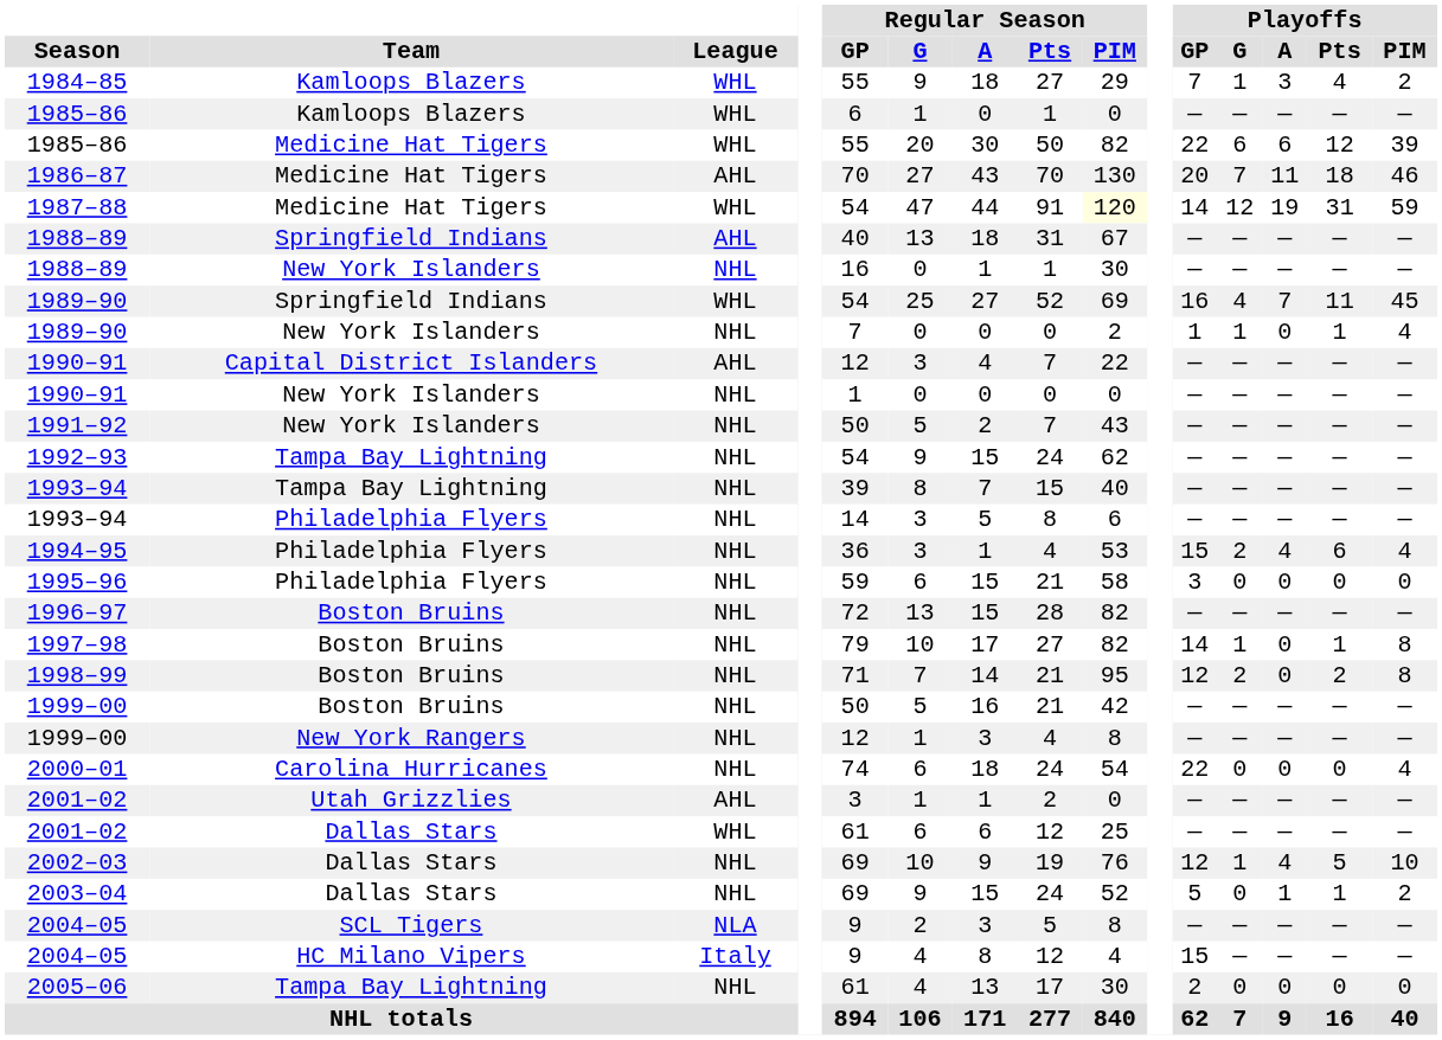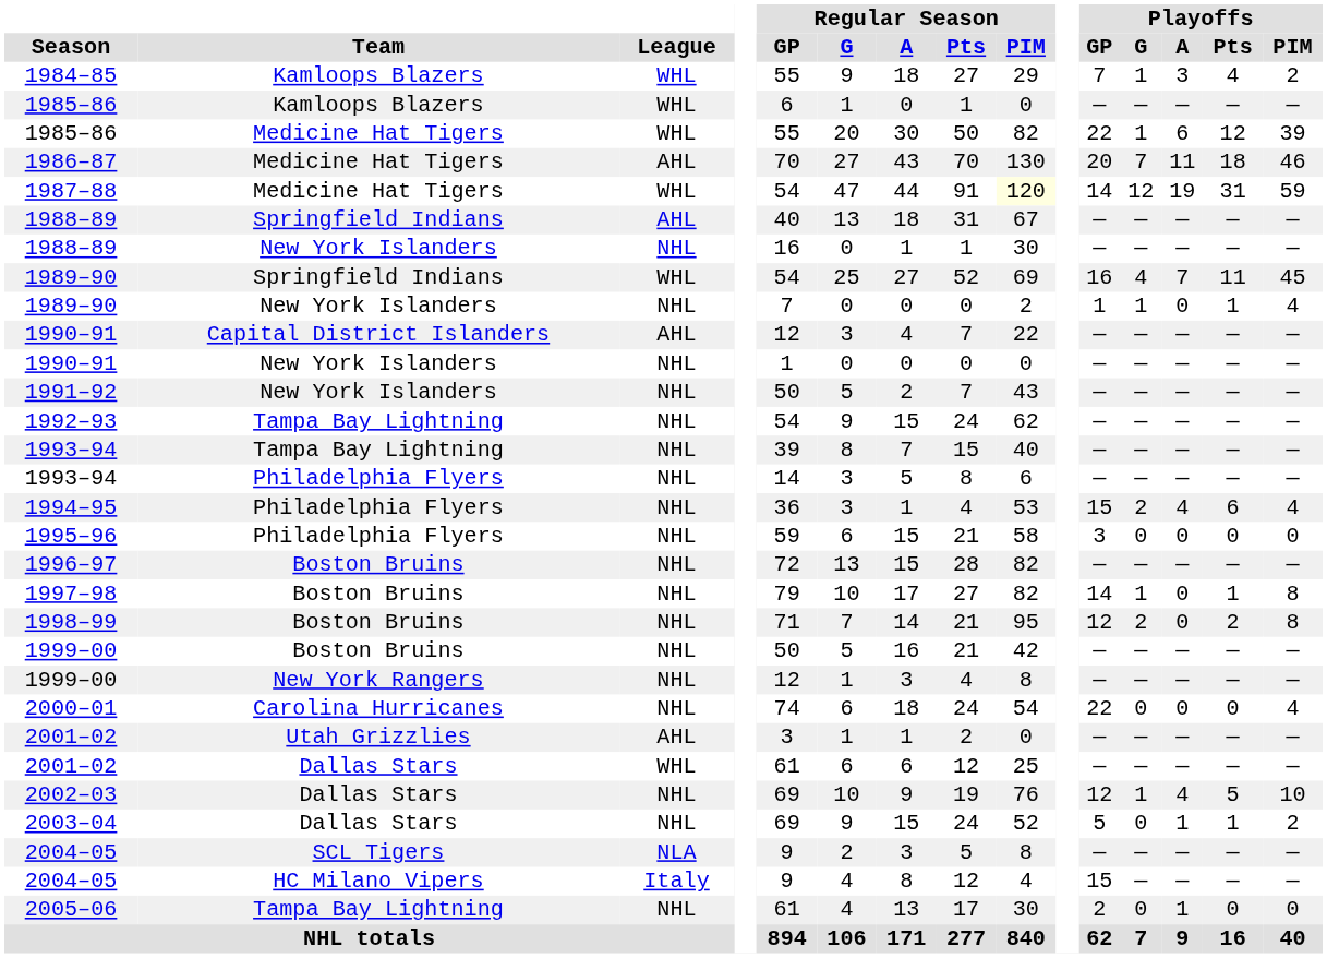 <table border="0" cellpadding="1" cellspacing="0" style="text-align:center; width:60em">
 <tr bgcolor="#e0e0e0">
 <th colspan="3"  bgcolor="#ffffff"> </th>
 <th rowspan="99" bgcolor="#ffffff"> </th>
 <th colspan="5">Regular Season</th>
 <th rowspan="99" bgcolor="#ffffff"> </th>
 <th colspan="5">Playoffs</th>
 </tr>
 <tr bgcolor="#e0e0e0">
 <th>Season</th>
 <th>Team</th>
 <th>League</th>
 <th>GP</th>
 <th><a href='#'>G</a></th>
 <th><a href='#'>A</a></th>
 <th><a href='#'>Pts</a></th>
 <th><a href='#'>PIM</a></th>
 <th>GP</th>
 <th>G</th>
 <th>A</th>
 <th>Pts</th>
 <th>PIM</th>
 </tr>
 <tr ALIGN="center">
 <td ALIGN="center"><a href='#'>1984–85</a></td>
 <td ALIGN="center"><a href='#'>Kamloops Blazers</a></td>
 <td ALIGN="center"><a href='#'>WHL</a></td>
 <td ALIGN="center">55</td>
 <td ALIGN="center">9</td>
 <td ALIGN="center">18</td>
 <td ALIGN="center">27</td>
 <td ALIGN="center">29</td>
 <td ALIGN="center">7</td>
 <td ALIGN="center">1</td>
 <td ALIGN="center">3</td>
 <td ALIGN="center">4</td>
 <td ALIGN="center">2</td>
 </tr>
 <tr ALIGN="center" bgcolor="#f0f0f0">
 <td ALIGN="center"><a href='#'>1985–86</a></td>
 <td ALIGN="center">Kamloops Blazers</td>
 <td ALIGN="center">WHL</td>
 <td ALIGN="center">6</td>
 <td ALIGN="center">1</td>
 <td ALIGN="center">0</td>
 <td ALIGN="center">1</td>
 <td ALIGN="center">0</td>
 <td ALIGN="center">—</td>
 <td ALIGN="center">—</td>
 <td ALIGN="center">—</td>
 <td ALIGN="center">—</td>
 <td ALIGN="center">—</td>
 </tr>
 <tr ALIGN="center">
 <td ALIGN="center">1985–86</td>
 <td ALIGN="center"><a href='#'>Medicine Hat Tigers</a></td>
 <td ALIGN="center">WHL</td>
 <td ALIGN="center">55</td>
 <td ALIGN="center">20</td>
 <td ALIGN="center">30</td>
 <td ALIGN="center">50</td>
 <td ALIGN="center">82</td>
 <td ALIGN="center">22</td>
-<td ALIGN="center">6</td>
+<td ALIGN="center">1</td>
 <td ALIGN="center">6</td>
 <td ALIGN="center">12</td>
 <td ALIGN="center">39</td>
 </tr>
 <tr ALIGN="center" bgcolor="#f0f0f0">
 <td ALIGN="center"><a href='#'>1986–87</a></td>
 <td ALIGN="center">Medicine Hat Tigers</td>
 <td ALIGN="center">AHL</td>
 <td ALIGN="center">70</td>
 <td ALIGN="center">27</td>
 <td ALIGN="center">43</td>
 <td ALIGN="center">70</td>
 <td ALIGN="center">130</td>
 <td ALIGN="center">20</td>
 <td ALIGN="center">7</td>
 <td ALIGN="center">11</td>
 <td ALIGN="center">18</td>
 <td ALIGN="center">46</td>
 </tr>
 <tr ALIGN="center">
 <td ALIGN="center"><a href='#'>1987–88</a></td>
 <td ALIGN="center">Medicine Hat Tigers</td>
 <td ALIGN="center">WHL</td>
 <td ALIGN="center">54</td>
 <td ALIGN="center">47</td>
 <td ALIGN="center">44</td>
 <td ALIGN="center">91</td>
 <td ALIGN="center" style="background: lightyellow;">120</td>
 <td ALIGN="center">14</td>
 <td ALIGN="center">12</td>
 <td ALIGN="center">19</td>
 <td ALIGN="center">31</td>
 <td ALIGN="center">59</td>
 </tr>
 <tr ALIGN="center" bgcolor="#f0f0f0">
 <td ALIGN="center"><a href='#'>1988–89</a></td>
 <td ALIGN="center"><a href='#'>Springfield Indians</a></td>
 <td ALIGN="center"><a href='#'>AHL</a></td>
 <td ALIGN="center">40</td>
 <td ALIGN="center">13</td>
 <td ALIGN="center">18</td>
 <td ALIGN="center">31</td>
 <td ALIGN="center">67</td>
 <td ALIGN="center">—</td>
 <td ALIGN="center">—</td>
 <td ALIGN="center">—</td>
 <td ALIGN="center">—</td>
 <td ALIGN="center">—</td>
 </tr>
 <tr ALIGN="center">
 <td ALIGN="center"><a href='#'>1988–89</a></td>
 <td ALIGN="center"><a href='#'>New York Islanders</a></td>
 <td ALIGN="center"><a href='#'>NHL</a></td>
 <td ALIGN="center">16</td>
 <td ALIGN="center">0</td>
 <td ALIGN="center">1</td>
 <td ALIGN="center">1</td>
 <td ALIGN="center">30</td>
 <td ALIGN="center">—</td>
 <td ALIGN="center">—</td>
 <td ALIGN="center">—</td>
 <td ALIGN="center">—</td>
 <td ALIGN="center">—</td>
 </tr>
 <tr ALIGN="center" bgcolor="#f0f0f0">
 <td ALIGN="center"><a href='#'>1989–90</a></td>
 <td ALIGN="center">Springfield Indians</td>
 <td ALIGN="center">WHL</td>
 <td ALIGN="center">54</td>
 <td ALIGN="center">25</td>
 <td ALIGN="center">27</td>
 <td ALIGN="center">52</td>
 <td ALIGN="center">69</td>
 <td ALIGN="center">16</td>
 <td ALIGN="center">4</td>
 <td ALIGN="center">7</td>
 <td ALIGN="center">11</td>
 <td ALIGN="center">45</td>
 </tr>
 <tr ALIGN="center">
 <td ALIGN="center"><a href='#'>1989–90</a></td>
 <td ALIGN="center">New York Islanders</td>
 <td ALIGN="center">NHL</td>
 <td ALIGN="center">7</td>
 <td ALIGN="center">0</td>
 <td ALIGN="center">0</td>
 <td ALIGN="center">0</td>
 <td ALIGN="center">2</td>
 <td ALIGN="center">1</td>
 <td ALIGN="center">1</td>
 <td ALIGN="center">0</td>
 <td ALIGN="center">1</td>
 <td ALIGN="center">4</td>
 </tr>
 <tr ALIGN="center" bgcolor="#f0f0f0">
 <td ALIGN="center"><a href='#'>1990–91</a></td>
 <td ALIGN="center"><a href='#'>Capital District Islanders</a></td>
 <td ALIGN="center">AHL</td>
 <td ALIGN="center">12</td>
 <td ALIGN="center">3</td>
 <td ALIGN="center">4</td>
 <td ALIGN="center">7</td>
 <td ALIGN="center">22</td>
 <td ALIGN="center">—</td>
 <td ALIGN="center">—</td>
 <td ALIGN="center">—</td>
 <td ALIGN="center">—</td>
 <td ALIGN="center">—</td>
 </tr>
 <tr ALIGN="center">
 <td ALIGN="center"><a href='#'>1990–91</a></td>
 <td ALIGN="center">New York Islanders</td>
 <td ALIGN="center">NHL</td>
 <td ALIGN="center">1</td>
 <td ALIGN="center">0</td>
 <td ALIGN="center">0</td>
 <td ALIGN="center">0</td>
 <td ALIGN="center">0</td>
 <td ALIGN="center">—</td>
 <td ALIGN="center">—</td>
 <td ALIGN="center">—</td>
 <td ALIGN="center">—</td>
 <td ALIGN="center">—</td>
 </tr>
 <tr ALIGN="center" bgcolor="#f0f0f0">
 <td ALIGN="center"><a href='#'>1991–92</a></td>
 <td ALIGN="center">New York Islanders</td>
 <td ALIGN="center">NHL</td>
 <td ALIGN="center">50</td>
 <td ALIGN="center">5</td>
 <td ALIGN="center">2</td>
 <td ALIGN="center">7</td>
 <td ALIGN="center">43</td>
 <td ALIGN="center">—</td>
 <td ALIGN="center">—</td>
 <td ALIGN="center">—</td>
 <td ALIGN="center">—</td>
 <td ALIGN="center">—</td>
 </tr>
 <tr ALIGN="center">
 <td ALIGN="center"><a href='#'>1992–93</a></td>
 <td ALIGN="center"><a href='#'>Tampa Bay Lightning</a></td>
 <td ALIGN="center">NHL</td>
 <td ALIGN="center">54</td>
 <td ALIGN="center">9</td>
 <td ALIGN="center">15</td>
 <td ALIGN="center">24</td>
 <td ALIGN="center">62</td>
 <td ALIGN="center">—</td>
 <td ALIGN="center">—</td>
 <td ALIGN="center">—</td>
 <td ALIGN="center">—</td>
 <td ALIGN="center">—</td>
 </tr>
 <tr ALIGN="center" bgcolor="#f0f0f0">
 <td ALIGN="center"><a href='#'>1993–94</a></td>
 <td ALIGN="center">Tampa Bay Lightning</td>
 <td ALIGN="center">NHL</td>
 <td ALIGN="center">39</td>
 <td ALIGN="center">8</td>
 <td ALIGN="center">7</td>
 <td ALIGN="center">15</td>
 <td ALIGN="center">40</td>
 <td ALIGN="center">—</td>
 <td ALIGN="center">—</td>
 <td ALIGN="center">—</td>
 <td ALIGN="center">—</td>
 <td ALIGN="center">—</td>
 </tr>
 <tr ALIGN="center">
 <td ALIGN="center">1993–94</td>
 <td ALIGN="center"><a href='#'>Philadelphia Flyers</a></td>
 <td ALIGN="center">NHL</td>
 <td ALIGN="center">14</td>
 <td ALIGN="center">3</td>
 <td ALIGN="center">5</td>
 <td ALIGN="center">8</td>
 <td ALIGN="center">6</td>
 <td ALIGN="center">—</td>
 <td ALIGN="center">—</td>
 <td ALIGN="center">—</td>
 <td ALIGN="center">—</td>
 <td ALIGN="center">—</td>
 </tr>
 <tr ALIGN="center" bgcolor="#f0f0f0">
 <td ALIGN="center"><a href='#'>1994–95</a></td>
 <td ALIGN="center">Philadelphia Flyers</td>
 <td ALIGN="center">NHL</td>
 <td ALIGN="center">36</td>
 <td ALIGN="center">3</td>
 <td ALIGN="center">1</td>
 <td ALIGN="center">4</td>
 <td ALIGN="center">53</td>
 <td ALIGN="center">15</td>
 <td ALIGN="center">2</td>
 <td ALIGN="center">4</td>
 <td ALIGN="center">6</td>
 <td ALIGN="center">4</td>
 </tr>
 <tr ALIGN="center">
 <td ALIGN="center"><a href='#'>1995–96</a></td>
 <td ALIGN="center">Philadelphia Flyers</td>
 <td ALIGN="center">NHL</td>
 <td ALIGN="center">59</td>
 <td ALIGN="center">6</td>
 <td ALIGN="center">15</td>
 <td ALIGN="center">21</td>
 <td ALIGN="center">58</td>
 <td ALIGN="center">3</td>
 <td ALIGN="center">0</td>
 <td ALIGN="center">0</td>
 <td ALIGN="center">0</td>
 <td ALIGN="center">0</td>
 </tr>
 <tr ALIGN="center" bgcolor="#f0f0f0">
 <td ALIGN="center"><a href='#'>1996–97</a></td>
 <td ALIGN="center"><a href='#'>Boston Bruins</a></td>
 <td ALIGN="center">NHL</td>
 <td ALIGN="center">72</td>
 <td ALIGN="center">13</td>
 <td ALIGN="center">15</td>
 <td ALIGN="center">28</td>
 <td ALIGN="center">82</td>
 <td ALIGN="center">—</td>
 <td ALIGN="center">—</td>
 <td ALIGN="center">—</td>
 <td ALIGN="center">—</td>
 <td ALIGN="center">—</td>
 </tr>
 <tr ALIGN="center">
 <td ALIGN="center"><a href='#'>1997–98</a></td>
 <td ALIGN="center">Boston Bruins</td>
 <td ALIGN="center">NHL</td>
 <td ALIGN="center">79</td>
 <td ALIGN="center">10</td>
 <td ALIGN="center">17</td>
 <td ALIGN="center">27</td>
 <td ALIGN="center">82</td>
 <td ALIGN="center">14</td>
 <td ALIGN="center">1</td>
 <td ALIGN="center">0</td>
 <td ALIGN="center">1</td>
 <td ALIGN="center">8</td>
 </tr>
 <tr ALIGN="center" bgcolor="#f0f0f0">
 <td ALIGN="center"><a href='#'>1998–99</a></td>
 <td ALIGN="center">Boston Bruins</td>
 <td ALIGN="center">NHL</td>
 <td ALIGN="center">71</td>
 <td ALIGN="center">7</td>
 <td ALIGN="center">14</td>
 <td ALIGN="center">21</td>
 <td ALIGN="center">95</td>
 <td ALIGN="center">12</td>
 <td ALIGN="center">2</td>
 <td ALIGN="center">0</td>
 <td ALIGN="center">2</td>
 <td ALIGN="center">8</td>
 </tr>
 <tr ALIGN="center">
 <td ALIGN="center"><a href='#'>1999–00</a></td>
 <td ALIGN="center">Boston Bruins</td>
 <td ALIGN="center">NHL</td>
 <td ALIGN="center">50</td>
 <td ALIGN="center">5</td>
 <td ALIGN="center">16</td>
 <td ALIGN="center">21</td>
 <td ALIGN="center">42</td>
 <td ALIGN="center">—</td>
 <td ALIGN="center">—</td>
 <td ALIGN="center">—</td>
 <td ALIGN="center">—</td>
 <td ALIGN="center">—</td>
 </tr>
 <tr ALIGN="center" bgcolor="#f0f0f0">
 <td ALIGN="center">1999–00</td>
 <td ALIGN="center"><a href='#'>New York Rangers</a></td>
 <td ALIGN="center">NHL</td>
 <td ALIGN="center">12</td>
 <td ALIGN="center">1</td>
 <td ALIGN="center">3</td>
 <td ALIGN="center">4</td>
 <td ALIGN="center">8</td>
 <td ALIGN="center">—</td>
 <td ALIGN="center">—</td>
 <td ALIGN="center">—</td>
 <td ALIGN="center">—</td>
 <td ALIGN="center">—</td>
 </tr>
 <tr ALIGN="center">
 <td ALIGN="center"><a href='#'>2000–01</a></td>
 <td ALIGN="center"><a href='#'>Carolina Hurricanes</a></td>
 <td ALIGN="center">NHL</td>
 <td ALIGN="center">74</td>
 <td ALIGN="center">6</td>
 <td ALIGN="center">18</td>
 <td ALIGN="center">24</td>
 <td ALIGN="center">54</td>
 <td ALIGN="center">22</td>
 <td ALIGN="center">0</td>
 <td ALIGN="center">0</td>
 <td ALIGN="center">0</td>
 <td ALIGN="center">4</td>
 </tr>
 <tr ALIGN="center" bgcolor="#f0f0f0">
 <td ALIGN="center"><a href='#'>2001–02</a></td>
 <td ALIGN="center"><a href='#'>Utah Grizzlies</a></td>
 <td ALIGN="center">AHL</td>
 <td ALIGN="center">3</td>
 <td ALIGN="center">1</td>
 <td ALIGN="center">1</td>
 <td ALIGN="center">2</td>
 <td ALIGN="center">0</td>
 <td ALIGN="center">—</td>
 <td ALIGN="center">—</td>
 <td ALIGN="center">—</td>
 <td ALIGN="center">—</td>
 <td ALIGN="center">—</td>
 </tr>
 <tr ALIGN="center">
 <td ALIGN="center"><a href='#'>2001–02</a></td>
 <td ALIGN="center"><a href='#'>Dallas Stars</a></td>
 <td ALIGN="center">WHL</td>
 <td ALIGN="center">61</td>
 <td ALIGN="center">6</td>
 <td ALIGN="center">6</td>
 <td ALIGN="center">12</td>
 <td ALIGN="center">25</td>
 <td ALIGN="center">—</td>
 <td ALIGN="center">—</td>
 <td ALIGN="center">—</td>
 <td ALIGN="center">—</td>
 <td ALIGN="center">—</td>
 </tr>
 <tr ALIGN="center" bgcolor="#f0f0f0">
 <td ALIGN="center"><a href='#'>2002–03</a></td>
 <td ALIGN="center">Dallas Stars</td>
 <td ALIGN="center">NHL</td>
 <td ALIGN="center">69</td>
 <td ALIGN="center">10</td>
 <td ALIGN="center">9</td>
 <td ALIGN="center">19</td>
 <td ALIGN="center">76</td>
 <td ALIGN="center">12</td>
 <td ALIGN="center">1</td>
 <td ALIGN="center">4</td>
 <td ALIGN="center">5</td>
 <td ALIGN="center">10</td>
 </tr>
 <tr ALIGN="center">
 <td ALIGN="center"><a href='#'>2003–04</a></td>
 <td ALIGN="center">Dallas Stars</td>
 <td ALIGN="center">NHL</td>
 <td ALIGN="center">69</td>
 <td ALIGN="center">9</td>
 <td ALIGN="center">15</td>
 <td ALIGN="center">24</td>
 <td ALIGN="center">52</td>
 <td ALIGN="center">5</td>
 <td ALIGN="center">0</td>
 <td ALIGN="center">1</td>
 <td ALIGN="center">1</td>
 <td ALIGN="center">2</td>
 </tr>
 <tr ALIGN="center" bgcolor="#f0f0f0">
 <td ALIGN="center"><a href='#'>2004–05</a></td>
 <td ALIGN="center"><a href='#'>SCL Tigers</a></td>
 <td ALIGN="center"><a href='#'>NLA</a></td>
 <td ALIGN="center">9</td>
 <td ALIGN="center">2</td>
 <td ALIGN="center">3</td>
 <td ALIGN="center">5</td>
 <td ALIGN="center">8</td>
 <td ALIGN="center">—</td>
 <td ALIGN="center">—</td>
 <td ALIGN="center">—</td>
 <td ALIGN="center">—</td>
 <td ALIGN="center">—</td>
 </tr>
 <tr ALIGN="center">
 <td ALIGN="center"><a href='#'>2004–05</a></td>
 <td ALIGN="center"><a href='#'>HC Milano Vipers</a></td>
 <td ALIGN="center"><a href='#'>Italy</a></td>
 <td ALIGN="center">9</td>
 <td ALIGN="center">4</td>
 <td ALIGN="center">8</td>
 <td ALIGN="center">12</td>
 <td ALIGN="center">4</td>
 <td ALIGN="center">15</td>
 <td ALIGN="center">—</td>
 <td ALIGN="center">—</td>
 <td ALIGN="center">—</td>
 <td ALIGN="center">—</td>
 </tr>
 <tr ALIGN="center" bgcolor="#f0f0f0">
 <td ALIGN="center"><a href='#'>2005–06</a></td>
 <td ALIGN="center"><a href='#'>Tampa Bay Lightning</a></td>
 <td ALIGN="center">NHL</td>
 <td ALIGN="center">61</td>
 <td ALIGN="center">4</td>
 <td ALIGN="center">13</td>
 <td ALIGN="center">17</td>
 <td ALIGN="center">30</td>
 <td ALIGN="center">2</td>
 <td ALIGN="center">0</td>
-<td ALIGN="center">0</td>
+<td ALIGN="center">1</td>
 <td ALIGN="center">0</td>
 <td ALIGN="center">0</td>
 </tr>
 <tr ALIGN="center" bgcolor="#e0e0e0">
 <th colspan="3">NHL totals</th>
 <th ALIGN="center">894</th>
 <th ALIGN="center">106</th>
 <th ALIGN="center">171</th>
 <th ALIGN="center">277</th>
 <th ALIGN="center">840</th>
 <th ALIGN="center">62</th>
 <th ALIGN="center">7</th>
 <th ALIGN="center">9</th>
 <th ALIGN="center">16</th>
 <th ALIGN="center">40</th>
 </tr>
 </table>
